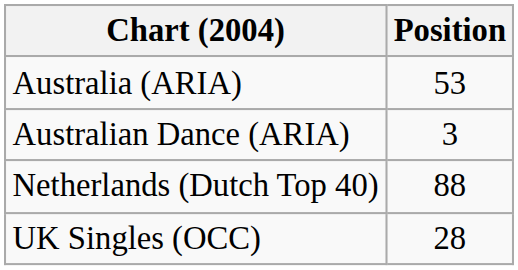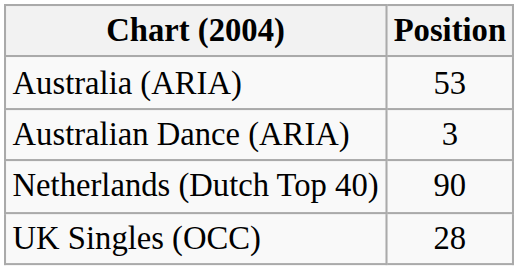 <table class="wikitable sortable">
 <tr>
 <th>Chart (2004)</th>
 <th>Position</th>
 </tr>
 <tr>
 <td>Australia (ARIA)</td>
 <td align="center">53</td>
 </tr>
 <tr>
 <td>Australian Dance (ARIA)</td>
 <td align="center">3</td>
 </tr>
 <tr>
 <td>Netherlands (Dutch Top 40)</td>
-<td align="center">88</td>
+<td align="center">90</td>
 </tr>
 <tr>
 <td>UK Singles (OCC)</td>
 <td align="center">28</td>
 </tr>
 </table>
